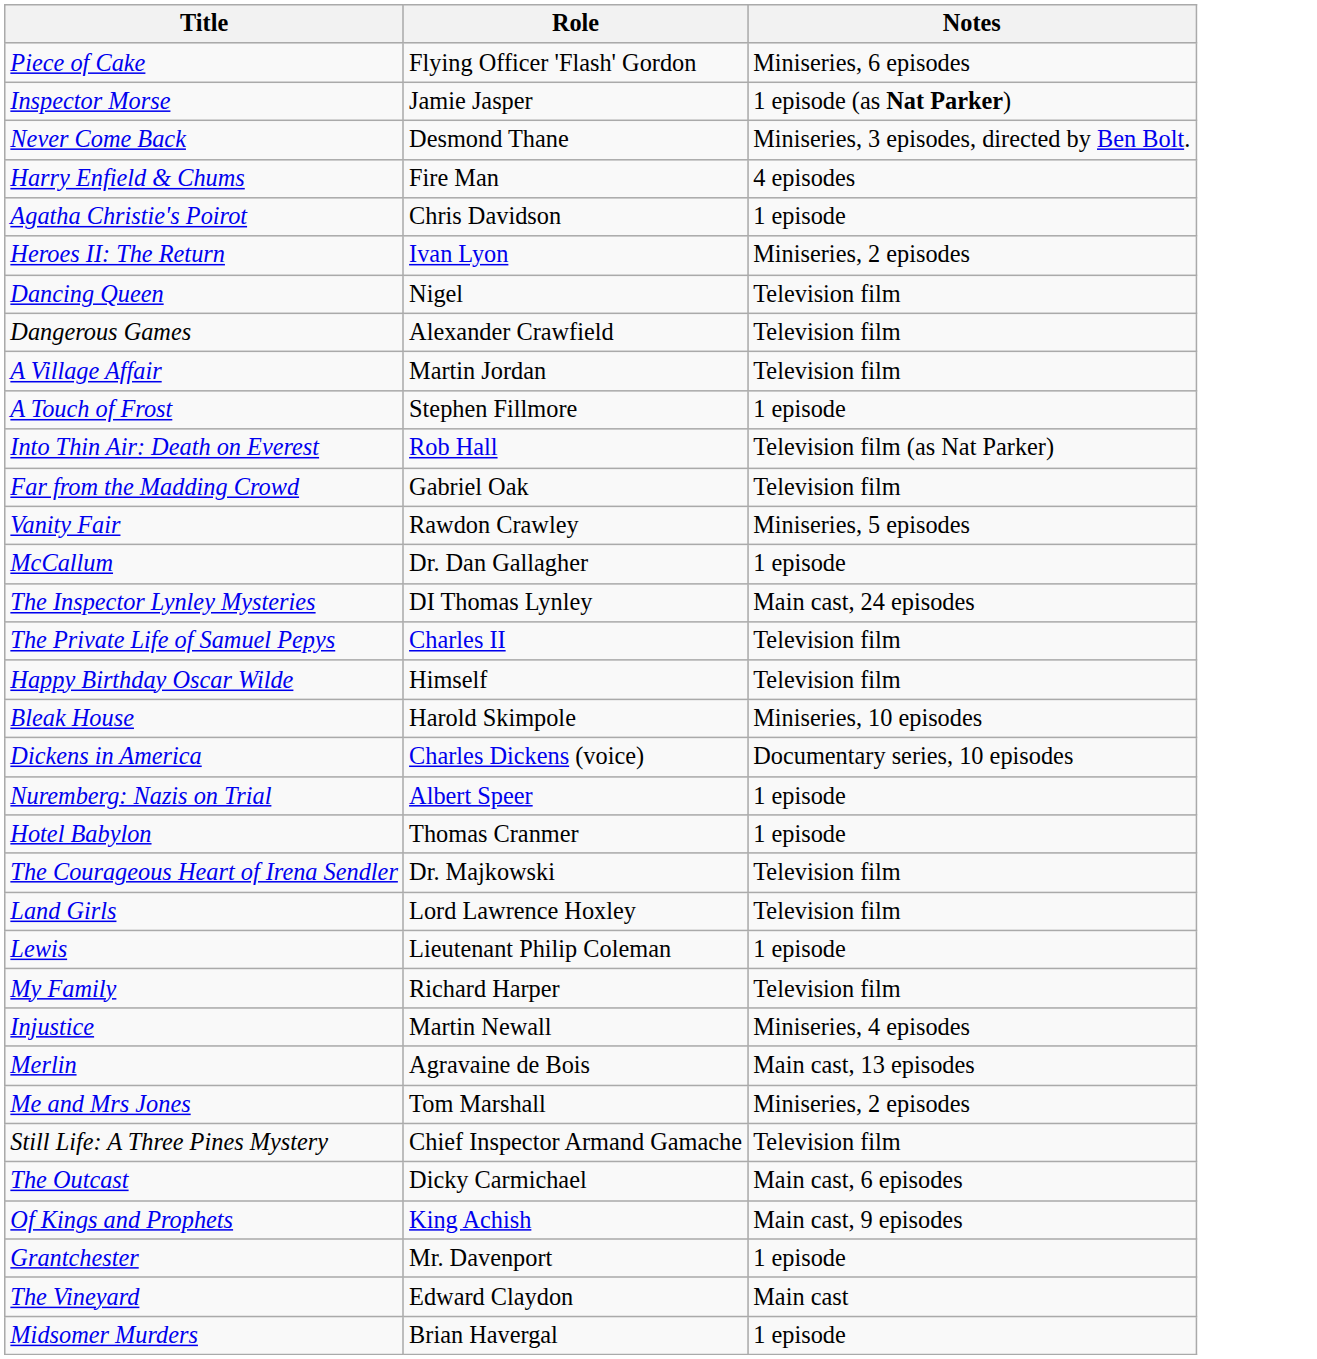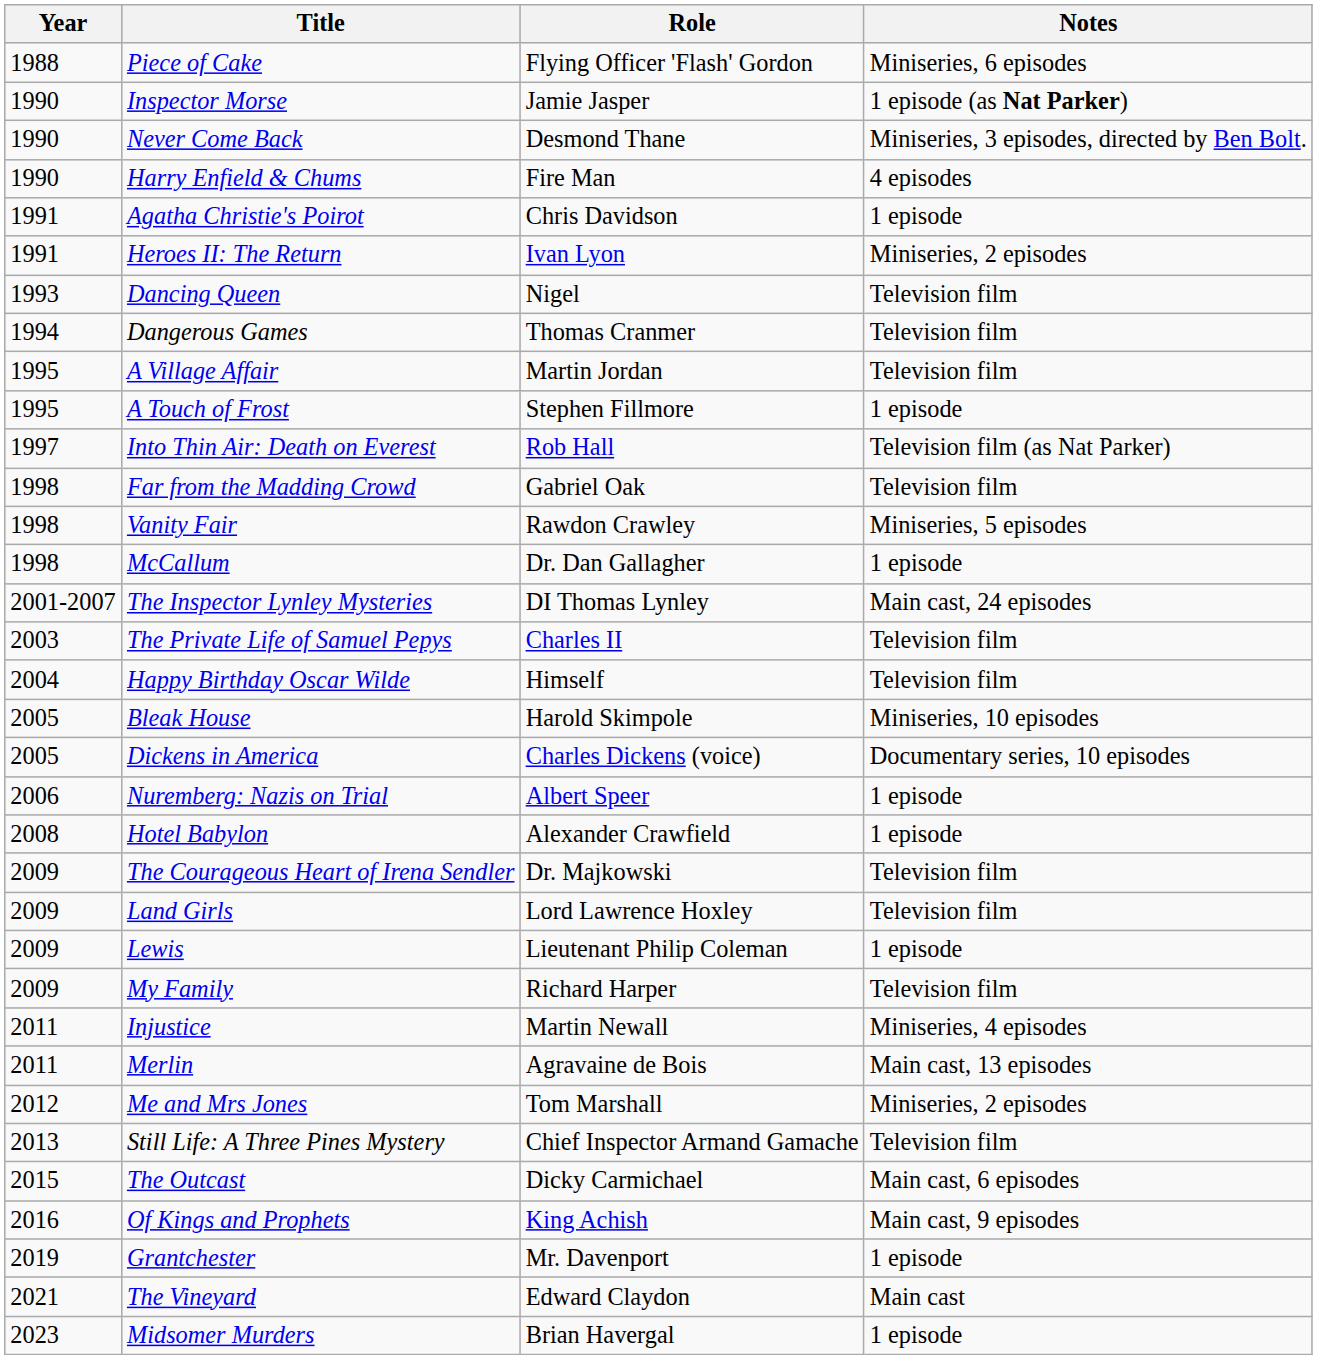 <table class="wikitable sortable">
 <tr>
+<th>Year</th>
 <th>Title</th>
 <th>Role</th>
 <th>Notes</th>
 </tr>
 <tr>
+<td>1988</td>
 <td><em><a href='#'>Piece of Cake</a></em></td>
 <td>Flying Officer 'Flash' Gordon</td>
 <td>Miniseries, 6 episodes</td>
 </tr>
 <tr>
+<td>1990</td>
 <td><em><a href='#'>Inspector Morse</a></em></td>
 <td>Jamie Jasper</td>
 <td>1 episode (as <strong>Nat Parker</strong>)</td>
 </tr>
 <tr>
+<td>1990</td>
 <td><em><a href='#'>Never Come Back</a></em></td>
 <td>Desmond Thane</td>
 <td>Miniseries, 3 episodes, directed by <a href='#'>Ben Bolt</a>.</td>
 </tr>
 <tr>
+<td>1990</td>
 <td><em><a href='#'>Harry Enfield & Chums</a></em></td>
 <td>Fire Man</td>
 <td>4 episodes</td>
 </tr>
 <tr>
+<td>1991</td>
 <td><em><a href='#'>Agatha Christie's Poirot</a></em></td>
 <td>Chris Davidson</td>
 <td>1 episode</td>
 </tr>
 <tr>
+<td>1991</td>
 <td><em><a href='#'>Heroes II: The Return</a></em></td>
 <td><a href='#'>Ivan Lyon</a></td>
 <td>Miniseries, 2 episodes</td>
 </tr>
 <tr>
+<td>1993</td>
 <td><em><a href='#'>Dancing Queen</a></em></td>
 <td>Nigel</td>
 <td>Television film</td>
 </tr>
 <tr>
+<td>1994</td>
 <td><em>Dangerous Games</em></td>
-<td>Alexander Crawfield</td>
+<td>Thomas Cranmer</td>
 <td>Television film</td>
 </tr>
 <tr>
+<td>1995</td>
 <td><em><a href='#'>A Village Affair</a></em></td>
 <td>Martin Jordan</td>
 <td>Television film</td>
 </tr>
 <tr>
+<td>1995</td>
 <td><em><a href='#'>A Touch of Frost</a></em></td>
 <td>Stephen Fillmore</td>
 <td>1 episode</td>
 </tr>
 <tr>
+<td>1997</td>
 <td><em><a href='#'>Into Thin Air: Death on Everest</a></em></td>
 <td><a href='#'>Rob Hall</a></td>
 <td>Television film (as Nat Parker)</td>
 </tr>
 <tr>
+<td>1998</td>
 <td><em><a href='#'>Far from the Madding Crowd</a></em></td>
 <td>Gabriel Oak</td>
 <td>Television film</td>
 </tr>
 <tr>
+<td>1998</td>
 <td><em><a href='#'>Vanity Fair</a></em></td>
 <td>Rawdon Crawley</td>
 <td>Miniseries, 5 episodes</td>
 </tr>
 <tr>
+<td>1998</td>
 <td><em><a href='#'>McCallum</a></em></td>
 <td>Dr. Dan Gallagher</td>
 <td>1 episode</td>
 </tr>
 <tr>
+<td>2001-2007</td>
 <td><em><a href='#'>The Inspector Lynley Mysteries</a></em></td>
 <td>DI Thomas Lynley</td>
 <td>Main cast, 24 episodes</td>
 </tr>
 <tr>
+<td>2003</td>
 <td><em><a href='#'>The Private Life of Samuel Pepys</a></em></td>
 <td><a href='#'>Charles II</a></td>
 <td>Television film</td>
 </tr>
 <tr>
+<td>2004</td>
 <td><em><a href='#'>Happy Birthday Oscar Wilde</a></em></td>
 <td>Himself</td>
 <td>Television film</td>
 </tr>
 <tr>
+<td>2005</td>
 <td><em><a href='#'>Bleak House</a></em></td>
 <td>Harold Skimpole</td>
 <td>Miniseries, 10 episodes</td>
 </tr>
 <tr>
+<td>2005</td>
 <td><em><a href='#'>Dickens in America</a></em></td>
 <td><a href='#'>Charles Dickens</a> (voice)</td>
 <td>Documentary series, 10 episodes</td>
 </tr>
 <tr>
+<td>2006</td>
 <td><em><a href='#'>Nuremberg: Nazis on Trial</a></em></td>
 <td><a href='#'>Albert Speer</a></td>
 <td>1 episode</td>
 </tr>
 <tr>
+<td>2008</td>
 <td><em><a href='#'>Hotel Babylon</a></em></td>
-<td>Thomas Cranmer</td>
+<td>Alexander Crawfield</td>
 <td>1 episode</td>
 </tr>
 <tr>
+<td>2009</td>
 <td><em><a href='#'>The Courageous Heart of Irena Sendler</a></em></td>
 <td>Dr. Majkowski</td>
 <td>Television film</td>
 </tr>
 <tr>
+<td>2009</td>
 <td><em><a href='#'>Land Girls</a></em></td>
 <td>Lord Lawrence Hoxley</td>
 <td>Television film</td>
 </tr>
 <tr>
+<td>2009</td>
 <td><em><a href='#'>Lewis</a></em></td>
 <td>Lieutenant Philip Coleman</td>
 <td>1 episode</td>
 </tr>
 <tr>
+<td>2009</td>
 <td><em><a href='#'>My Family</a></em></td>
 <td>Richard Harper</td>
 <td>Television film</td>
 </tr>
 <tr>
+<td>2011</td>
 <td><em><a href='#'>Injustice</a></em></td>
 <td>Martin Newall</td>
 <td>Miniseries, 4 episodes</td>
 </tr>
 <tr>
+<td>2011</td>
 <td><em><a href='#'>Merlin</a></em></td>
 <td>Agravaine de Bois</td>
 <td>Main cast, 13 episodes</td>
 </tr>
 <tr>
+<td>2012</td>
 <td><em><a href='#'>Me and Mrs Jones</a></em></td>
 <td>Tom Marshall</td>
 <td>Miniseries, 2 episodes</td>
 </tr>
 <tr>
+<td>2013</td>
 <td><em>Still Life: A Three Pines Mystery</em></td>
 <td>Chief Inspector Armand Gamache</td>
 <td>Television film</td>
 </tr>
 <tr>
+<td>2015</td>
 <td><em><a href='#'>The Outcast</a></em></td>
 <td>Dicky Carmichael</td>
 <td>Main cast, 6 episodes</td>
 </tr>
 <tr>
+<td>2016</td>
 <td><em><a href='#'>Of Kings and Prophets</a></em></td>
 <td><a href='#'>King Achish</a></td>
 <td>Main cast, 9 episodes</td>
 </tr>
 <tr>
+<td>2019</td>
 <td><em><a href='#'>Grantchester</a></em></td>
 <td>Mr. Davenport</td>
 <td>1 episode</td>
 </tr>
 <tr>
+<td>2021</td>
 <td><em><a href='#'>The Vineyard</a></em></td>
 <td>Edward Claydon</td>
 <td>Main cast</td>
 </tr>
 <tr>
+<td>2023</td>
 <td><em><a href='#'>Midsomer Murders</a></em></td>
 <td>Brian Havergal</td>
 <td>1 episode</td>
 </tr>
 </table>
